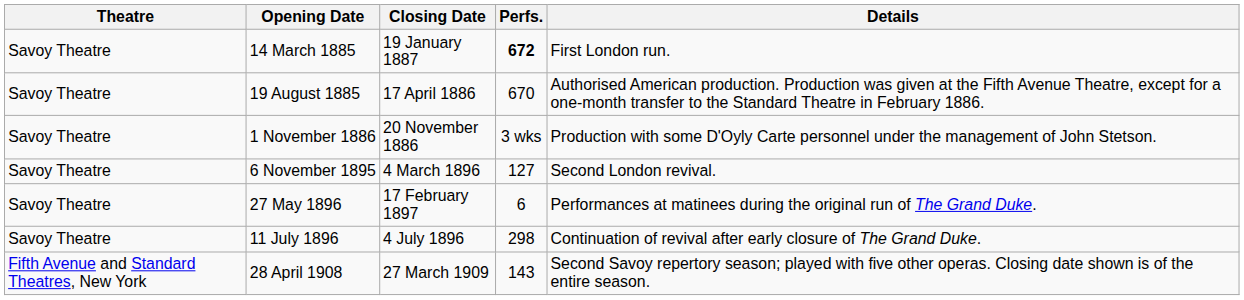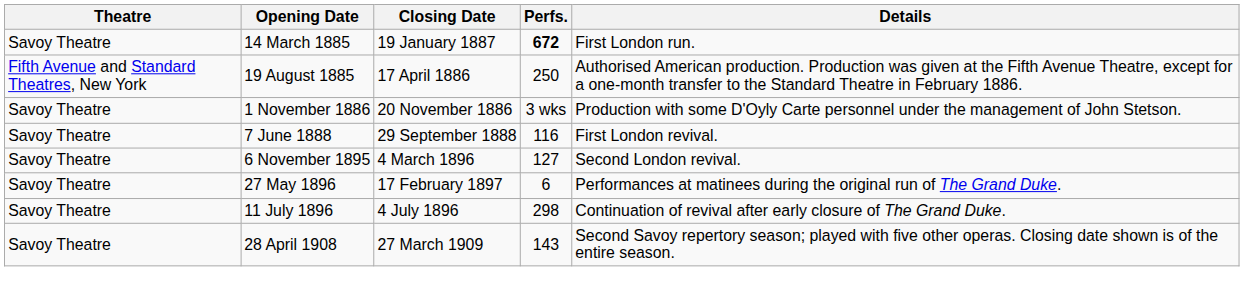 <table class="wikitable">
 <tr>
 <th>Theatre</th>
 <th>Opening Date</th>
 <th>Closing Date</th>
 <th>Perfs.</th>
 <th>Details</th>
 </tr>
 <tr>
 <td nowrap>Savoy Theatre</td>
 <td>14 March 1885</td>
 <td>19 January 1887</td>
 <td align=center><strong>672</strong></td>
 <td>First London run.</td>
 </tr>
 <tr>
-<td>Savoy Theatre</td>
+<td><a href='#'>Fifth Avenue</a> and <a href='#'>Standard Theatres</a>, New York</td>
 <td>19 August 1885</td>
 <td>17 April 1886</td>
-<td align=center>670</td>
+<td align=center>250</td>
 <td>Authorised American production. Production was given at the Fifth Avenue Theatre, except for a one-month transfer to the Standard Theatre in February 1886.</td>
 </tr>
 <tr>
 <td>Savoy Theatre</td>
 <td>1 November 1886</td>
 <td>20 November 1886</td>
 <td align=center>3 wks</td>
 <td>Production with some D'Oyly Carte personnel under the management of John Stetson.</td>
+</tr>
+<tr>
+<td>Savoy Theatre</td>
+<td>7 June 1888</td>
+<td nowrap>29 September 1888</td>
+<td align=center>116</td>
+<td>First London revival.</td>
 </tr>
 <tr>
 <td>Savoy Theatre</td>
 <td nowrap>6 November 1895</td>
 <td>4 March 1896</td>
 <td align=center>127</td>
 <td>Second London revival.</td>
 </tr>
 <tr>
 <td>Savoy Theatre</td>
 <td>27 May 1896</td>
 <td>17 February 1897</td>
 <td align=center>6</td>
 <td>Performances at matinees during the original run of <em><a href='#'>The Grand Duke</a></em>.</td>
 </tr>
 <tr>
 <td>Savoy Theatre</td>
 <td>11 July 1896</td>
 <td>4 July 1896</td>
 <td align=center>298</td>
 <td>Continuation of revival after early closure of <em>The Grand Duke</em>.</td>
 </tr>
 <tr>
-<td><a href='#'>Fifth Avenue</a> and <a href='#'>Standard Theatres</a>, New York</td>
+<td>Savoy Theatre</td>
 <td>28 April 1908</td>
 <td>27 March 1909</td>
 <td align=center>143</td>
 <td>Second Savoy repertory season; played with five other operas. Closing date shown is of the entire season.</td>
 </tr>
 </table>
